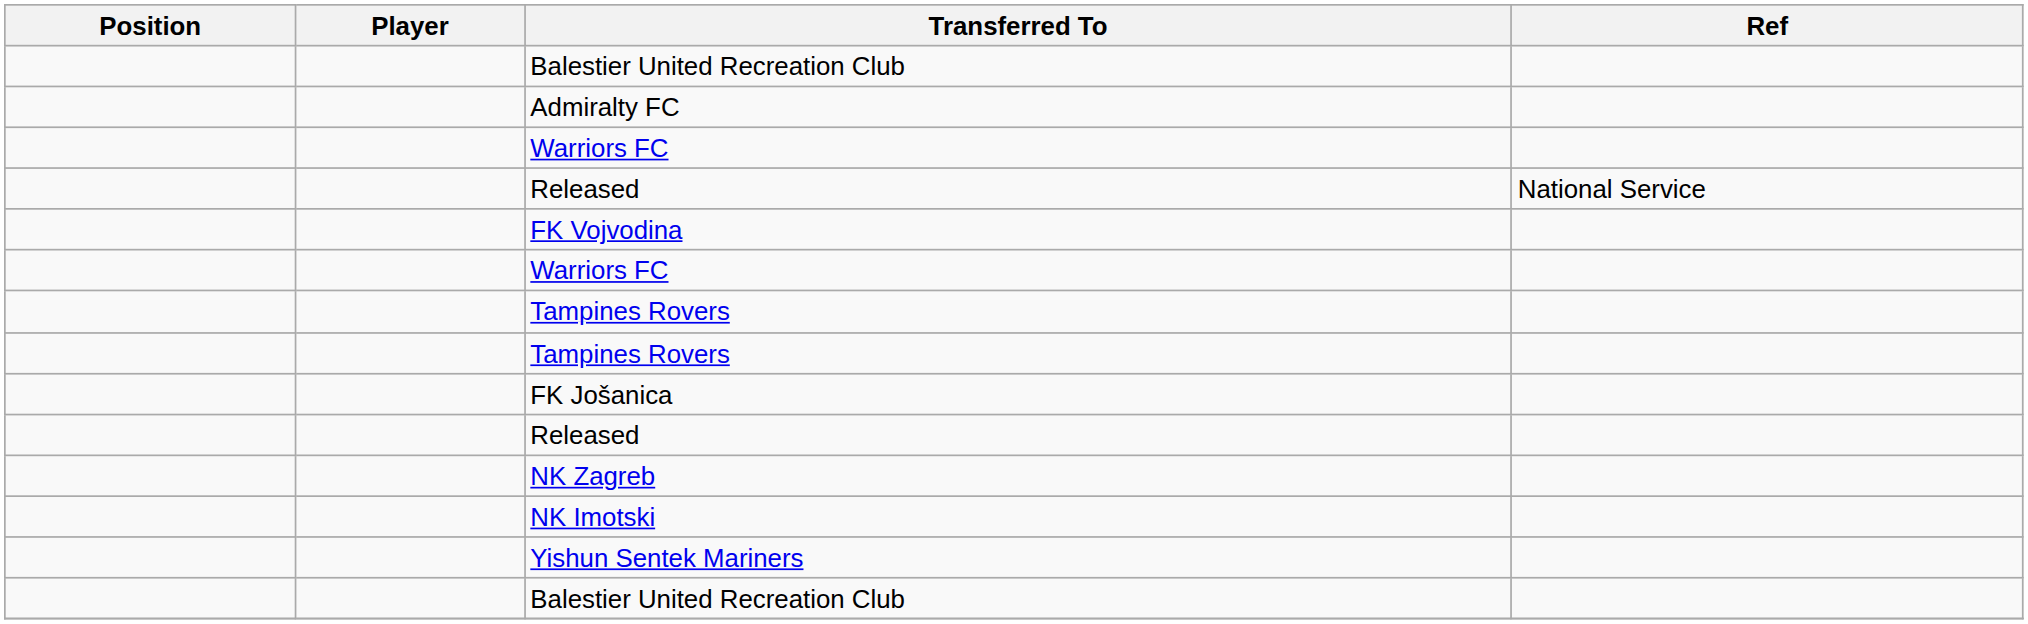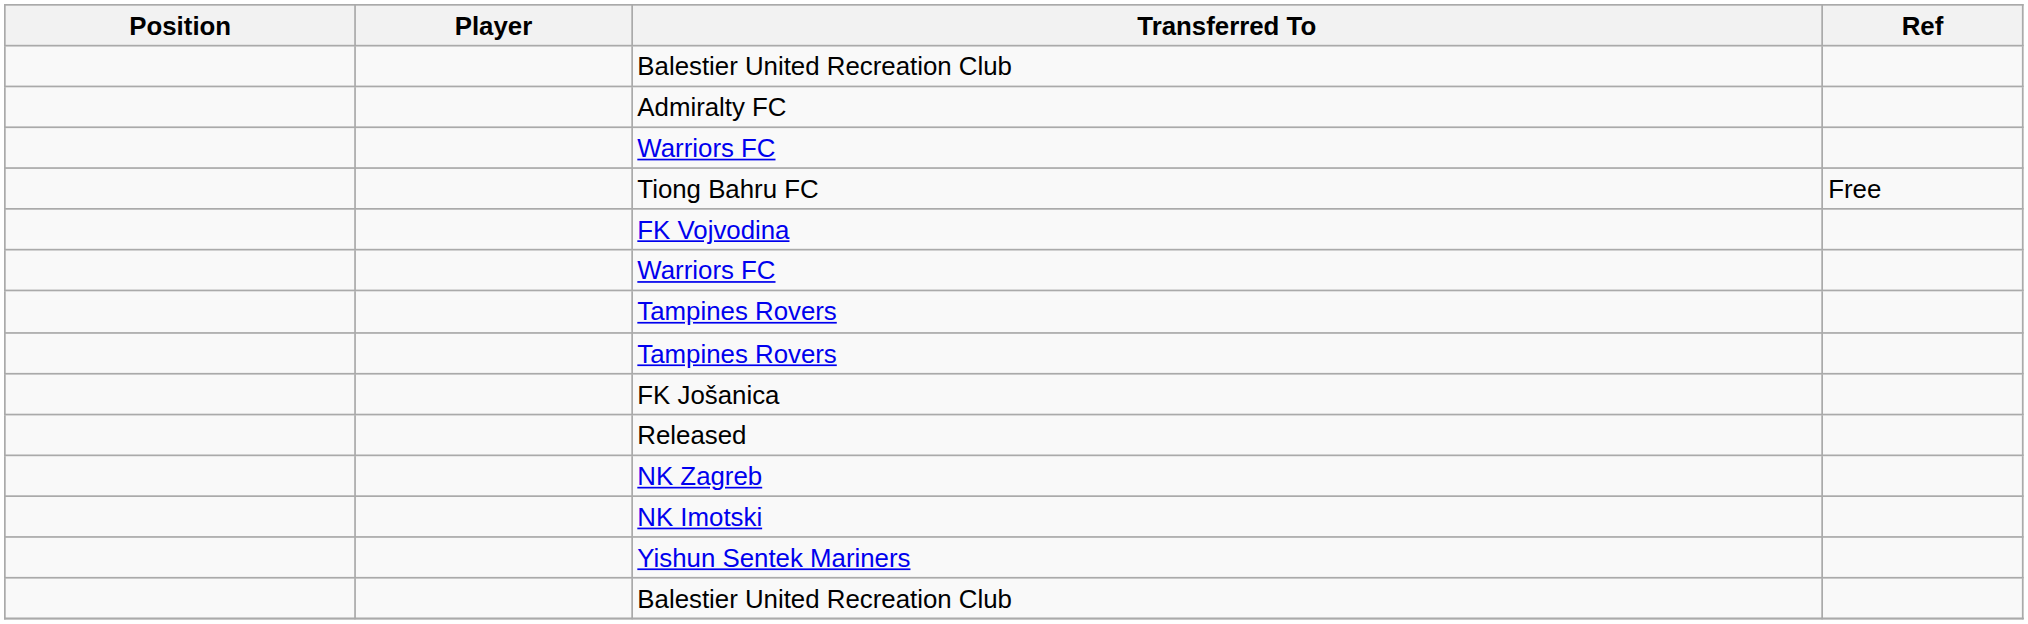 <table class="wikitable sortable" style="width:75%; text-align:center; font-size:95%; text-align:left;">
 <tr>
 <th><strong>Position</strong></th>
 <th><strong>Player</strong></th>
 <th><strong>Transferred To</strong></th>
 <th><strong>Ref</strong></th>
 </tr>
 <tr>
 <td></td>
 <td></td>
 <td>Balestier United Recreation Club</td>
 <td></td>
 </tr>
 <tr>
 <td></td>
 <td></td>
 <td>Admiralty FC</td>
 <td></td>
 </tr>
 <tr>
 <td></td>
 <td></td>
 <td><a href='#'>Warriors FC</a></td>
 <td></td>
 </tr>
 <tr>
 <td></td>
 <td></td>
-<td>Released</td>
-<td>National Service</td>
+<td>Tiong Bahru FC</td>
+<td>Free</td>
 </tr>
 <tr>
 <td></td>
 <td></td>
 <td> <a href='#'>FK Vojvodina</a></td>
 <td></td>
 </tr>
 <tr>
 <td></td>
 <td></td>
 <td><a href='#'>Warriors FC</a></td>
 <td></td>
 </tr>
 <tr>
 <td></td>
 <td></td>
 <td><a href='#'>Tampines Rovers</a></td>
 <td></td>
 </tr>
 <tr>
 <td></td>
 <td></td>
 <td><a href='#'>Tampines Rovers</a></td>
 <td></td>
 </tr>
 <tr>
 <td></td>
 <td></td>
 <td> FK Jošanica</td>
 <td></td>
 </tr>
 <tr>
 <td></td>
 <td></td>
 <td>Released</td>
 <td></td>
 </tr>
 <tr>
 <td></td>
 <td></td>
 <td> <a href='#'>NK Zagreb</a></td>
 <td></td>
 </tr>
 <tr>
 <td></td>
 <td></td>
 <td> <a href='#'>NK Imotski</a></td>
 <td></td>
 </tr>
 <tr>
 <td></td>
 <td></td>
 <td><a href='#'>Yishun Sentek Mariners</a></td>
 <td></td>
 </tr>
 <tr>
 <td></td>
 <td></td>
 <td>Balestier United Recreation Club</td>
 <td></td>
 </tr>
 <tr>
 </tr>
 </table>
